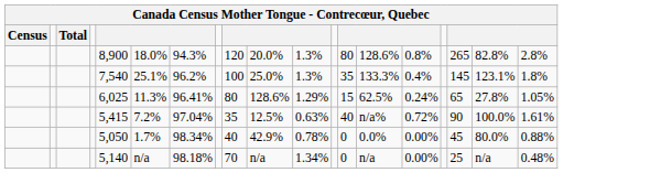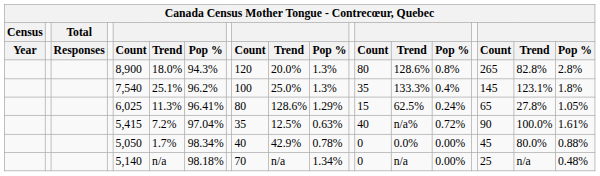 <table class="wikitable">
 <tr>
 <th colspan="19">Canada Census Mother Tongue - Contrecœur, Quebec</th>
 </tr>
 <tr>
 <th>Census</th>
 <td></td>
 <th>Total</th>
 <td colspan="1"></td>
 <th colspan="3"></th>
 <td colspan="1"></td>
 <th colspan="3"></th>
 <td colspan="1"></td>
 <th colspan="3"></th>
 <td colspan="1"></td>
 <th colspan="3"></th>
+</tr>
+<tr>
+<th>Year</th>
+<td></td>
+<th>Responses</th>
+<td></td>
+<th>Count</th>
+<th>Trend</th>
+<th>Pop %</th>
+<td></td>
+<th>Count</th>
+<th>Trend</th>
+<th>Pop %</th>
+<td></td>
+<th>Count</th>
+<th>Trend</th>
+<th>Pop %</th>
+<td></td>
+<th>Count</th>
+<th>Trend</th>
+<th>Pop %</th>
 </tr>
 <tr>
 <td></td>
 <td></td>
 <td></td>
 <td></td>
 <td>8,900</td>
 <td> 18.0%</td>
 <td>94.3%</td>
 <td></td>
 <td>120</td>
 <td> 20.0%</td>
 <td>1.3%</td>
 <td></td>
 <td>80</td>
 <td> 128.6%</td>
 <td>0.8%</td>
 <td></td>
 <td>265</td>
 <td> 82.8%</td>
 <td>2.8%</td>
 </tr>
 <tr>
 <td></td>
 <td></td>
 <td></td>
 <td></td>
 <td>7,540</td>
 <td> 25.1%</td>
 <td>96.2%</td>
 <td></td>
 <td>100</td>
 <td> 25.0%</td>
 <td>1.3%</td>
 <td></td>
 <td>35</td>
 <td> 133.3%</td>
 <td>0.4%</td>
 <td></td>
 <td>145</td>
 <td> 123.1%</td>
 <td>1.8%</td>
 </tr>
 <tr>
 <td></td>
 <td></td>
 <td></td>
 <td></td>
 <td>6,025</td>
 <td> 11.3%</td>
 <td>96.41%</td>
 <td></td>
 <td>80</td>
 <td> 128.6%</td>
 <td>1.29%</td>
 <td></td>
 <td>15</td>
 <td> 62.5%</td>
 <td>0.24%</td>
 <td></td>
 <td>65</td>
 <td> 27.8%</td>
 <td>1.05%</td>
 </tr>
 <tr>
 <td></td>
 <td></td>
 <td></td>
 <td></td>
 <td>5,415</td>
 <td> 7.2%</td>
 <td>97.04%</td>
 <td></td>
 <td>35</td>
 <td> 12.5%</td>
 <td>0.63%</td>
 <td></td>
 <td>40</td>
 <td> n/a%</td>
 <td>0.72%</td>
 <td></td>
 <td>90</td>
 <td> 100.0%</td>
 <td>1.61%</td>
 </tr>
 <tr>
 <td></td>
 <td></td>
 <td></td>
 <td></td>
 <td>5,050</td>
 <td> 1.7%</td>
 <td>98.34%</td>
 <td></td>
 <td>40</td>
 <td> 42.9%</td>
 <td>0.78%</td>
 <td></td>
 <td>0</td>
 <td> 0.0%</td>
 <td>0.00%</td>
 <td></td>
 <td>45</td>
 <td> 80.0%</td>
 <td>0.88%</td>
 </tr>
 <tr>
 <td></td>
 <td></td>
 <td></td>
 <td></td>
 <td>5,140</td>
 <td>n/a</td>
 <td>98.18%</td>
 <td></td>
 <td>70</td>
 <td>n/a</td>
 <td>1.34%</td>
 <td></td>
 <td>0</td>
 <td>n/a</td>
 <td>0.00%</td>
 <td></td>
 <td>25</td>
 <td>n/a</td>
 <td>0.48%</td>
 </tr>
 </table>
